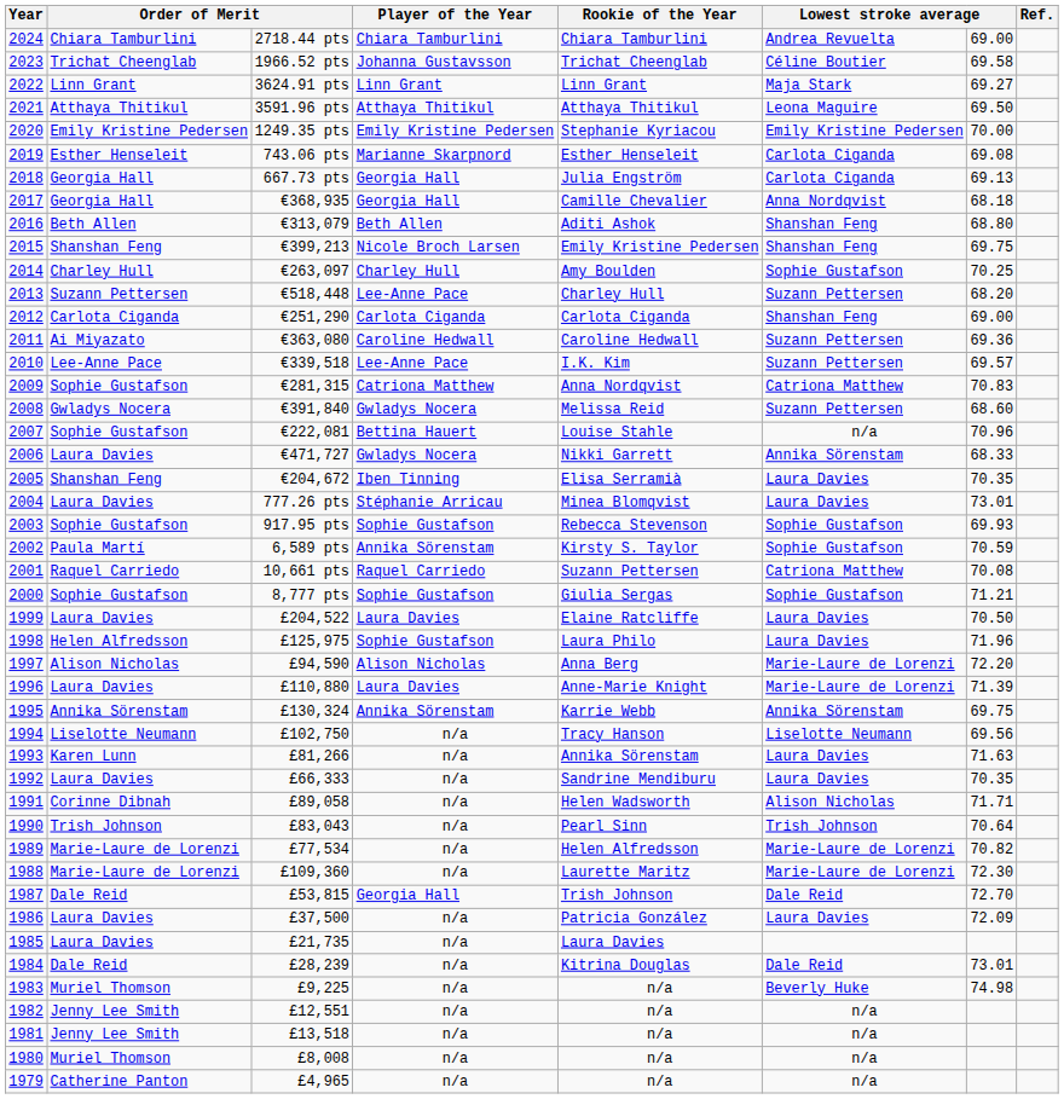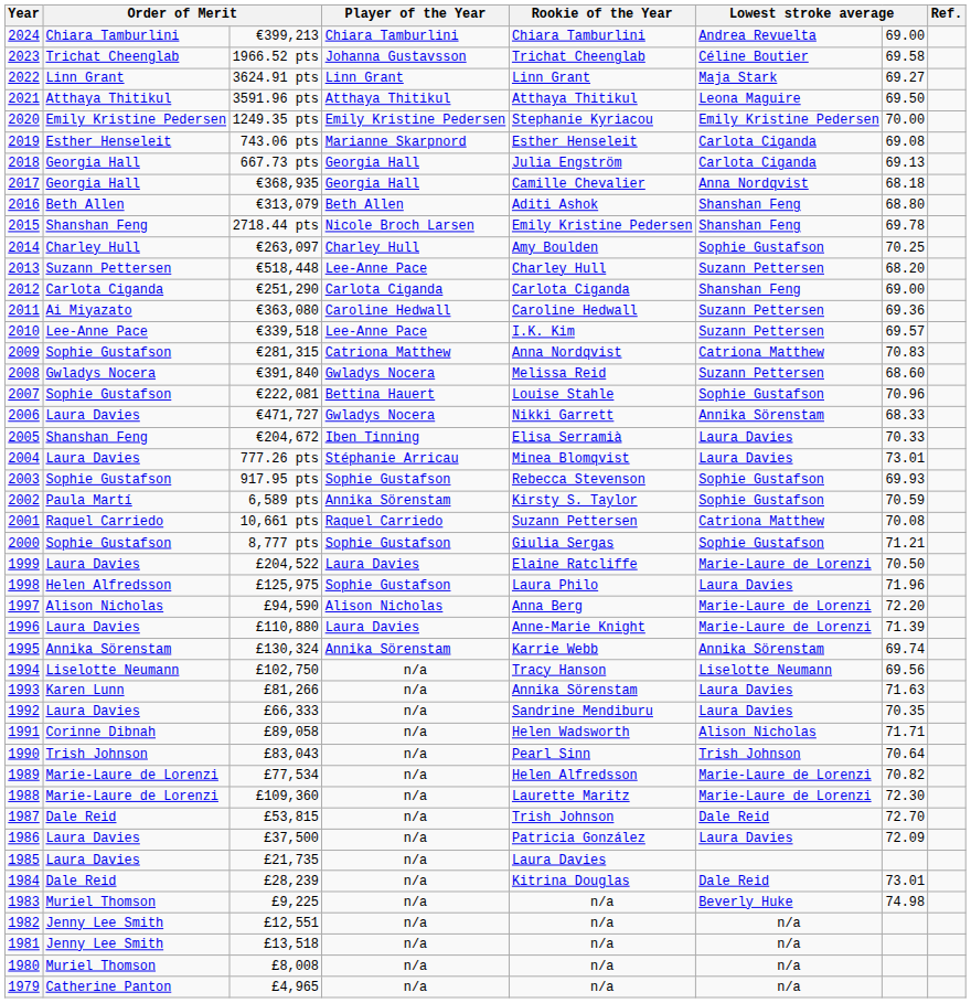 <table class="wikitable" style="font-size:95%">
 <tr>
 <th>Year</th>
 <th colspan="2">Order of Merit</th>
 <th>Player of the Year</th>
 <th>Rookie of the Year</th>
 <th colspan="2">Lowest stroke average</th>
 <th>Ref.</th>
 </tr>
 <tr>
 <td><a href='#'>2024</a></td>
 <td> <a href='#'>Chiara Tamburlini</a></td>
-<td align=right>2718.44 pts</td>
+<td align=right>€399,213</td>
 <td> <a href='#'>Chiara Tamburlini</a></td>
 <td> <a href='#'>Chiara Tamburlini</a></td>
 <td> <a href='#'>Andrea Revuelta</a></td>
 <td align="right">69.00</td>
 <td></td>
 </tr>
 <tr>
 <td><a href='#'>2023</a></td>
 <td> <a href='#'>Trichat Cheenglab</a></td>
 <td align=right>1966.52 pts</td>
 <td> <a href='#'>Johanna Gustavsson</a></td>
 <td> <a href='#'>Trichat Cheenglab</a></td>
 <td> <a href='#'>Céline Boutier</a></td>
 <td align=right>69.58</td>
 <td></td>
 </tr>
 <tr>
 <td><a href='#'>2022</a></td>
 <td> <a href='#'>Linn Grant</a></td>
 <td align=right>3624.91 pts</td>
 <td> <a href='#'>Linn Grant</a></td>
 <td> <a href='#'>Linn Grant</a></td>
 <td> <a href='#'>Maja Stark</a></td>
 <td align=right>69.27</td>
 <td></td>
 </tr>
 <tr>
 <td><a href='#'>2021</a></td>
 <td> <a href='#'>Atthaya Thitikul</a></td>
 <td align=right>3591.96 pts</td>
 <td> <a href='#'>Atthaya Thitikul</a></td>
 <td> <a href='#'>Atthaya Thitikul</a></td>
 <td> <a href='#'>Leona Maguire</a></td>
 <td ]align=right>69.50</td>
 <td></td>
 </tr>
 <tr>
 <td><a href='#'>2020</a></td>
 <td> <a href='#'>Emily Kristine Pedersen</a></td>
 <td align=right>1249.35 pts</td>
 <td> <a href='#'>Emily Kristine Pedersen</a></td>
 <td> <a href='#'>Stephanie Kyriacou</a></td>
 <td> <a href='#'>Emily Kristine Pedersen</a></td>
 <td ]align=right>70.00</td>
 <td></td>
 </tr>
 <tr>
 <td><a href='#'>2019</a></td>
 <td> <a href='#'>Esther Henseleit</a></td>
 <td align=right>743.06 pts</td>
 <td> <a href='#'>Marianne Skarpnord</a></td>
 <td> <a href='#'>Esther Henseleit</a></td>
 <td> <a href='#'>Carlota Ciganda</a></td>
 <td align=right>69.08</td>
 <td></td>
 </tr>
 <tr>
 <td><a href='#'>2018</a></td>
 <td> <a href='#'>Georgia Hall</a></td>
 <td align=right>667.73 pts</td>
 <td> <a href='#'>Georgia Hall</a></td>
 <td> <a href='#'>Julia Engström</a></td>
 <td> <a href='#'>Carlota Ciganda</a></td>
 <td align=right>69.13</td>
 <td></td>
 </tr>
 <tr>
 <td><a href='#'>2017</a></td>
 <td> <a href='#'>Georgia Hall</a></td>
 <td align=right>€368,935</td>
 <td> <a href='#'>Georgia Hall</a></td>
 <td> <a href='#'>Camille Chevalier</a></td>
 <td> <a href='#'>Anna Nordqvist</a></td>
 <td align=right>68.18</td>
 <td></td>
 </tr>
 <tr>
 <td><a href='#'>2016</a></td>
 <td> <a href='#'>Beth Allen</a></td>
 <td align=right>€313,079</td>
 <td> <a href='#'>Beth Allen</a></td>
 <td> <a href='#'>Aditi Ashok</a></td>
 <td> <a href='#'>Shanshan Feng</a></td>
 <td align=right>68.80</td>
 <td></td>
 </tr>
 <tr>
 <td><a href='#'>2015</a></td>
 <td> <a href='#'>Shanshan Feng</a></td>
-<td align=right>€399,213</td>
+<td align=right>2718.44 pts</td>
 <td> <a href='#'>Nicole Broch Larsen</a></td>
 <td> <a href='#'>Emily Kristine Pedersen</a></td>
 <td> <a href='#'>Shanshan Feng</a></td>
-<td align=right>69.75</td>
+<td align=right>69.78</td>
 <td></td>
 </tr>
 <tr>
 <td><a href='#'>2014</a></td>
 <td> <a href='#'>Charley Hull</a></td>
 <td align=right>€263,097</td>
 <td> <a href='#'>Charley Hull</a></td>
 <td> <a href='#'>Amy Boulden</a></td>
 <td> <a href='#'>Sophie Gustafson</a></td>
 <td align=right>70.25</td>
 <td></td>
 </tr>
 <tr>
 <td><a href='#'>2013</a></td>
 <td> <a href='#'>Suzann Pettersen</a></td>
 <td align="right">€518,448</td>
 <td> <a href='#'>Lee-Anne Pace</a></td>
 <td> <a href='#'>Charley Hull</a></td>
 <td> <a href='#'>Suzann Pettersen</a></td>
 <td align=right>68.20</td>
 <td></td>
 </tr>
 <tr>
 <td><a href='#'>2012</a></td>
 <td> <a href='#'>Carlota Ciganda</a></td>
 <td align="right">€251,290</td>
 <td> <a href='#'>Carlota Ciganda</a></td>
 <td> <a href='#'>Carlota Ciganda</a></td>
 <td> <a href='#'>Shanshan Feng</a></td>
 <td align=right>69.00</td>
 <td></td>
 </tr>
 <tr>
 <td><a href='#'>2011</a></td>
 <td> <a href='#'>Ai Miyazato</a></td>
 <td align=right>€363,080</td>
 <td> <a href='#'>Caroline Hedwall</a></td>
 <td> <a href='#'>Caroline Hedwall</a></td>
 <td> <a href='#'>Suzann Pettersen</a></td>
 <td align=right>69.36</td>
 <td></td>
 </tr>
 <tr>
 <td><a href='#'>2010</a></td>
 <td> <a href='#'>Lee-Anne Pace</a></td>
 <td align=right>€339,518</td>
 <td> <a href='#'>Lee-Anne Pace</a></td>
 <td> <a href='#'>I.K. Kim</a></td>
 <td> <a href='#'>Suzann Pettersen</a></td>
 <td align=right>69.57</td>
 <td></td>
 </tr>
 <tr>
 <td><a href='#'>2009</a></td>
 <td> <a href='#'>Sophie Gustafson</a></td>
 <td align=right>€281,315</td>
 <td> <a href='#'>Catriona Matthew</a></td>
 <td> <a href='#'>Anna Nordqvist</a></td>
 <td> <a href='#'>Catriona Matthew</a></td>
 <td align=right>70.83</td>
 <td></td>
 </tr>
 <tr>
 <td><a href='#'>2008</a></td>
 <td> <a href='#'>Gwladys Nocera</a></td>
 <td align=right>€391,840</td>
 <td> <a href='#'>Gwladys Nocera</a></td>
 <td> <a href='#'>Melissa Reid</a></td>
 <td> <a href='#'>Suzann Pettersen</a></td>
 <td align=right>68.60</td>
 <td></td>
 </tr>
 <tr>
 <td><a href='#'>2007</a></td>
 <td> <a href='#'>Sophie Gustafson</a></td>
 <td align=right>€222,081</td>
 <td> <a href='#'>Bettina Hauert</a></td>
 <td> <a href='#'>Louise Stahle</a></td>
-<td style="text-align:center;">n/a</td>
+<td> <a href='#'>Sophie Gustafson</a></td>
 <td align=right>70.96</td>
 <td></td>
 </tr>
 <tr>
 <td><a href='#'>2006</a></td>
 <td> <a href='#'>Laura Davies</a></td>
 <td align=right>€471,727</td>
 <td> <a href='#'>Gwladys Nocera</a></td>
 <td> <a href='#'>Nikki Garrett</a></td>
 <td> <a href='#'>Annika Sörenstam</a></td>
 <td align=right>68.33</td>
 <td></td>
 </tr>
 <tr>
 <td><a href='#'>2005</a></td>
 <td> <a href='#'>Shanshan Feng</a></td>
 <td align=right>€204,672</td>
 <td> <a href='#'>Iben Tinning</a></td>
 <td> <a href='#'>Elisa Serramià</a></td>
 <td> <a href='#'>Laura Davies</a></td>
-<td align=right>70.35</td>
+<td align=right>70.33</td>
 <td></td>
 </tr>
 <tr>
 <td><a href='#'>2004</a></td>
 <td> <a href='#'>Laura Davies</a></td>
 <td align=right>777.26 pts</td>
 <td> <a href='#'>Stéphanie Arricau</a></td>
 <td> <a href='#'>Minea Blomqvist</a></td>
 <td> <a href='#'>Laura Davies</a></td>
 <td align=right>73.01</td>
 <td></td>
 </tr>
 <tr>
 <td><a href='#'>2003</a></td>
 <td> <a href='#'>Sophie Gustafson</a></td>
 <td align=right>917.95 pts</td>
 <td> <a href='#'>Sophie Gustafson</a></td>
 <td> <a href='#'>Rebecca Stevenson</a></td>
 <td> <a href='#'>Sophie Gustafson</a></td>
 <td align=right>69.93</td>
 <td></td>
 </tr>
 <tr>
 <td><a href='#'>2002</a></td>
 <td> <a href='#'>Paula Martí</a></td>
 <td align=right>6,589 pts</td>
 <td> <a href='#'>Annika Sörenstam</a></td>
 <td> <a href='#'>Kirsty S. Taylor</a></td>
 <td> <a href='#'>Sophie Gustafson</a></td>
 <td align=right>70.59</td>
 <td></td>
 </tr>
 <tr>
 <td><a href='#'>2001</a></td>
 <td> <a href='#'>Raquel Carriedo</a></td>
 <td align=right>10,661 pts</td>
 <td> <a href='#'>Raquel Carriedo</a></td>
 <td> <a href='#'>Suzann Pettersen</a></td>
 <td> <a href='#'>Catriona Matthew</a></td>
 <td align=right>70.08</td>
 <td></td>
 </tr>
 <tr>
 <td><a href='#'>2000</a></td>
 <td> <a href='#'>Sophie Gustafson</a></td>
 <td align=right>8,777 pts</td>
 <td> <a href='#'>Sophie Gustafson</a></td>
 <td> <a href='#'>Giulia Sergas</a></td>
 <td> <a href='#'>Sophie Gustafson</a></td>
 <td align=right>71.21</td>
 <td></td>
 </tr>
 <tr>
 <td><a href='#'>1999</a></td>
 <td> <a href='#'>Laura Davies</a></td>
 <td align=right>£204,522</td>
 <td> <a href='#'>Laura Davies</a></td>
 <td> <a href='#'>Elaine Ratcliffe</a></td>
-<td> <a href='#'>Laura Davies</a></td>
+<td> <a href='#'>Marie-Laure de Lorenzi</a></td>
 <td align=right>70.50</td>
 <td></td>
 </tr>
 <tr>
 <td><a href='#'>1998</a></td>
 <td> <a href='#'>Helen Alfredsson</a></td>
 <td align=right>£125,975</td>
 <td> <a href='#'>Sophie Gustafson</a></td>
 <td> <a href='#'>Laura Philo</a></td>
 <td> <a href='#'>Laura Davies</a></td>
 <td align=right>71.96</td>
 <td></td>
 </tr>
 <tr>
 <td><a href='#'>1997</a></td>
 <td> <a href='#'>Alison Nicholas</a></td>
 <td align=right>£94,590</td>
 <td> <a href='#'>Alison Nicholas</a></td>
 <td> <a href='#'>Anna Berg</a></td>
 <td> <a href='#'>Marie-Laure de Lorenzi</a></td>
 <td align=right>72.20</td>
 <td></td>
 </tr>
 <tr>
 <td><a href='#'>1996</a></td>
 <td> <a href='#'>Laura Davies</a></td>
 <td align=right>£110,880</td>
 <td> <a href='#'>Laura Davies</a></td>
 <td> <a href='#'>Anne-Marie Knight</a></td>
 <td> <a href='#'>Marie-Laure de Lorenzi</a></td>
 <td align=right>71.39</td>
 <td></td>
 </tr>
 <tr>
 <td><a href='#'>1995</a></td>
 <td> <a href='#'>Annika Sörenstam</a></td>
 <td align=right>£130,324</td>
 <td> <a href='#'>Annika Sörenstam</a></td>
 <td> <a href='#'>Karrie Webb</a></td>
 <td> <a href='#'>Annika Sörenstam</a></td>
-<td align=right>69.75</td>
+<td align=right>69.74</td>
 <td></td>
 </tr>
 <tr>
 <td><a href='#'>1994</a></td>
 <td> <a href='#'>Liselotte Neumann</a></td>
 <td align=right>£102,750</td>
 <td style="text-align:center;">n/a</td>
 <td> <a href='#'>Tracy Hanson</a></td>
 <td> <a href='#'>Liselotte Neumann</a></td>
 <td align=right>69.56</td>
 <td></td>
 </tr>
 <tr>
 <td><a href='#'>1993</a></td>
 <td> <a href='#'>Karen Lunn</a></td>
 <td align=right>£81,266</td>
 <td style="text-align:center;">n/a</td>
 <td> <a href='#'>Annika Sörenstam</a></td>
 <td> <a href='#'>Laura Davies</a></td>
 <td align=right>71.63</td>
 <td></td>
 </tr>
 <tr>
 <td><a href='#'>1992</a></td>
 <td> <a href='#'>Laura Davies</a></td>
 <td align=right>£66,333</td>
 <td style="text-align:center;">n/a</td>
 <td> <a href='#'>Sandrine Mendiburu</a></td>
 <td> <a href='#'>Laura Davies</a></td>
 <td align=right>70.35</td>
 <td></td>
 </tr>
 <tr>
 <td><a href='#'>1991</a></td>
 <td> <a href='#'>Corinne Dibnah</a></td>
 <td align=right>£89,058</td>
 <td style="text-align:center;">n/a</td>
 <td> <a href='#'>Helen Wadsworth</a></td>
 <td> <a href='#'>Alison Nicholas</a></td>
 <td align=right>71.71</td>
 <td></td>
 </tr>
 <tr>
 <td><a href='#'>1990</a></td>
 <td> <a href='#'>Trish Johnson</a></td>
 <td align=right>£83,043</td>
 <td style="text-align:center;">n/a</td>
 <td> <a href='#'>Pearl Sinn</a></td>
 <td> <a href='#'>Trish Johnson</a></td>
 <td align=right>70.64</td>
 <td></td>
 </tr>
 <tr>
 <td><a href='#'>1989</a></td>
 <td> <a href='#'>Marie-Laure de Lorenzi</a></td>
 <td align=right>£77,534</td>
 <td style="text-align:center;">n/a</td>
 <td> <a href='#'>Helen Alfredsson</a></td>
 <td> <a href='#'>Marie-Laure de Lorenzi</a></td>
 <td align=right>70.82</td>
 <td></td>
 </tr>
 <tr>
 <td><a href='#'>1988</a></td>
 <td> <a href='#'>Marie-Laure de Lorenzi</a></td>
 <td align=right>£109,360</td>
 <td style="text-align:center;">n/a</td>
 <td> <a href='#'>Laurette Maritz</a></td>
 <td> <a href='#'>Marie-Laure de Lorenzi</a></td>
 <td align=right>72.30</td>
 <td></td>
 </tr>
 <tr>
 <td><a href='#'>1987</a></td>
 <td> <a href='#'>Dale Reid</a></td>
 <td align=right>£53,815</td>
-<td> <a href='#'>Georgia Hall</a></td>
+<td style="text-align:center;">n/a</td>
 <td> <a href='#'>Trish Johnson</a></td>
 <td> <a href='#'>Dale Reid</a></td>
 <td align=right>72.70</td>
 <td></td>
 </tr>
 <tr>
 <td><a href='#'>1986</a></td>
 <td> <a href='#'>Laura Davies</a></td>
 <td align=right>£37,500</td>
 <td style="text-align:center;">n/a</td>
 <td> <a href='#'>Patricia González</a></td>
 <td> <a href='#'>Laura Davies</a></td>
 <td align=right>72.09</td>
 <td></td>
 </tr>
 <tr>
 <td><a href='#'>1985</a></td>
 <td> <a href='#'>Laura Davies</a></td>
 <td align=right>£21,735</td>
 <td style="text-align:center;">n/a</td>
 <td> <a href='#'>Laura Davies</a></td>
 <td></td>
 <td></td>
 <td></td>
 </tr>
 <tr>
 <td><a href='#'>1984</a></td>
 <td> <a href='#'>Dale Reid</a></td>
 <td align=right>£28,239</td>
 <td style="text-align:center;">n/a</td>
 <td> <a href='#'>Kitrina Douglas</a></td>
 <td> <a href='#'>Dale Reid</a></td>
 <td align=right>73.01</td>
 <td></td>
 </tr>
 <tr>
 <td><a href='#'>1983</a></td>
 <td> <a href='#'>Muriel Thomson</a></td>
 <td align=right>£9,225</td>
 <td style="text-align:center;">n/a</td>
 <td style="text-align:center;">n/a</td>
 <td> <a href='#'>Beverly Huke</a></td>
 <td align=right>74.98</td>
 <td></td>
 </tr>
 <tr>
 <td><a href='#'>1982</a></td>
 <td> <a href='#'>Jenny Lee Smith</a></td>
 <td align=right>£12,551</td>
 <td style="text-align:center;">n/a</td>
 <td style="text-align:center;">n/a</td>
 <td style="text-align:center;">n/a</td>
 <td></td>
 <td></td>
 </tr>
 <tr>
 <td><a href='#'>1981</a></td>
 <td> <a href='#'>Jenny Lee Smith</a></td>
 <td align=right>£13,518</td>
 <td style="text-align:center;">n/a</td>
 <td style="text-align:center;">n/a</td>
 <td style="text-align:center;">n/a</td>
 <td></td>
 <td></td>
 </tr>
 <tr>
 <td><a href='#'>1980</a></td>
 <td> <a href='#'>Muriel Thomson</a></td>
 <td align=right>£8,008</td>
 <td style="text-align:center;">n/a</td>
 <td style="text-align:center;">n/a</td>
 <td style="text-align:center;">n/a</td>
 <td></td>
 <td></td>
 </tr>
 <tr>
 <td><a href='#'>1979</a></td>
 <td> <a href='#'>Catherine Panton</a></td>
 <td align=right>£4,965</td>
 <td style="text-align:center;">n/a</td>
 <td style="text-align:center;">n/a</td>
 <td style="text-align:center;">n/a</td>
 <td></td>
 <td></td>
 </tr>
 </table>
